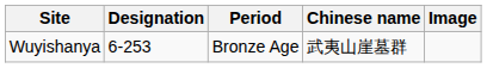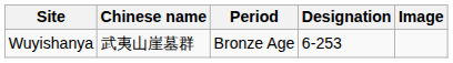 <table class="wikitable">
 <tr>
 <th>Site</th>
+<th>Chinese name</th>
+<th>Period</th>
 <th>Designation</th>
-<th>Period</th>
-<th>Chinese name</th>
 <th>Image</th>
 </tr>
 <tr>
 <td>Wuyishanya</td>
+<td>武夷山崖墓群</td>
+<td>Bronze Age</td>
 <td>6-253</td>
-<td>Bronze Age</td>
-<td>武夷山崖墓群</td>
 <td></td>
 </tr>
 </table>
